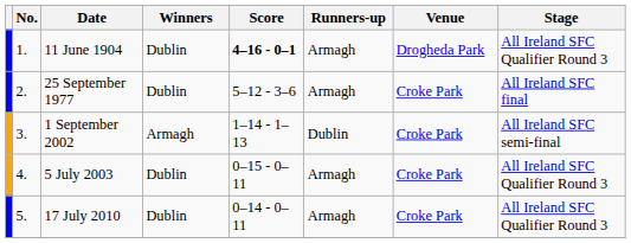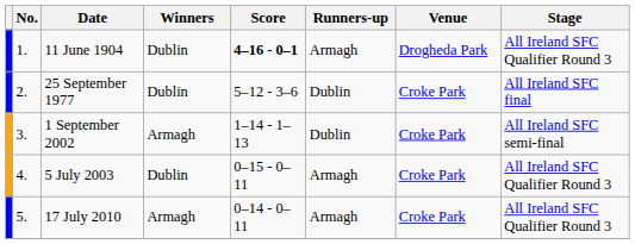 <table class="wikitable" style="font-size:90%">
 <tr>
 <th width=1></th>
 <th width=5>No.</th>
 <th width=120>Date</th>
 <th width=100>Winners</th>
 <th width=95>Score</th>
 <th width=100>Runners-up</th>
 <th width=130>Venue</th>
 <th width=175>Stage</th>
 </tr>
 <tr>
 <td style="background-color:blue"></td>
 <td>1.</td>
 <td>11 June 1904</td>
 <td>Dublin</td>
 <td><strong>4–16 - 0–1</strong></td>
 <td>Armagh</td>
 <td><a href='#'>Drogheda Park</a></td>
 <td><a href='#'>All Ireland SFC</a> Qualifier Round 3</td>
 </tr>
 <tr>
 <td style="background-color:blue"></td>
 <td>2.</td>
 <td>25 September 1977</td>
 <td>Dublin</td>
 <td>5–12 - 3–6</td>
-<td>Armagh</td>
+<td>Dublin</td>
 <td><a href='#'>Croke Park</a></td>
 <td><a href='#'>All Ireland SFC final</a></td>
 </tr>
 <tr>
 <td style="background-color:orange"></td>
 <td>3.</td>
 <td>1 September 2002</td>
 <td>Armagh</td>
 <td>1–14 - 1–13</td>
 <td>Dublin</td>
 <td><a href='#'>Croke Park</a></td>
 <td><a href='#'>All Ireland SFC</a> semi-final</td>
 </tr>
 <tr>
 <td style="background-color:orange"></td>
 <td>4.</td>
 <td>5 July 2003</td>
 <td>Dublin</td>
 <td>0–15 - 0–11</td>
 <td>Armagh</td>
 <td><a href='#'>Croke Park</a></td>
 <td><a href='#'>All Ireland SFC</a> Qualifier Round 3</td>
 </tr>
 <tr>
 <td style="background-color:blue"></td>
 <td>5.</td>
 <td>17 July 2010</td>
-<td>Dublin</td>
+<td>Armagh</td>
 <td>0–14 - 0–11</td>
 <td>Armagh</td>
 <td><a href='#'>Croke Park</a></td>
 <td><a href='#'>All Ireland SFC</a> Qualifier Round 3</td>
 </tr>
 <tr>
 </tr>
 </table>
